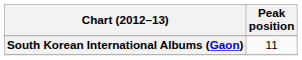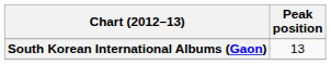 <table class="wikitable sortable plainrowheaders">
 <tr>
 <th scope="col">Chart (2012–13)</th>
 <th scope="col">Peak<br>position</th>
 </tr>
 <tr>
 </tr>
 <tr>
 </tr>
 <tr>
 </tr>
 <tr>
 </tr>
 <tr>
 </tr>
 <tr>
 <th scope="row">South Korean International Albums (<a href='#'>Gaon</a>)</th>
-<td style="text-align:center;">11</td>
+<td style="text-align:center;">13</td>
 </tr>
 <tr>
 </tr>
 <tr>
 </tr>
 <tr>
 </tr>
 </table>
